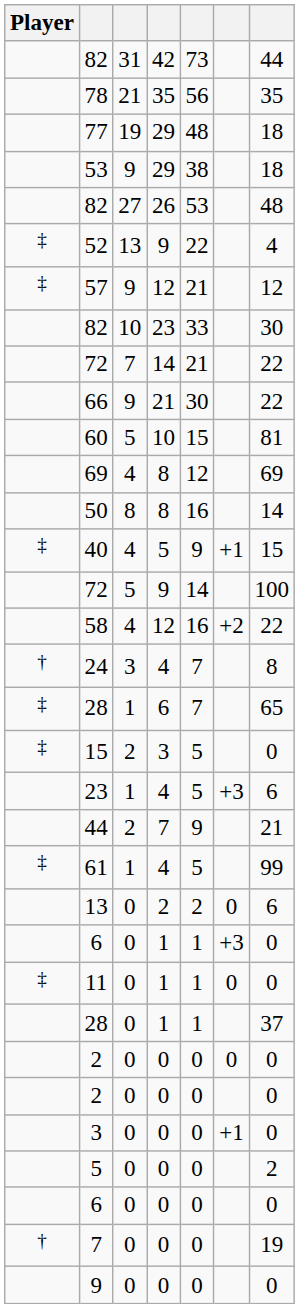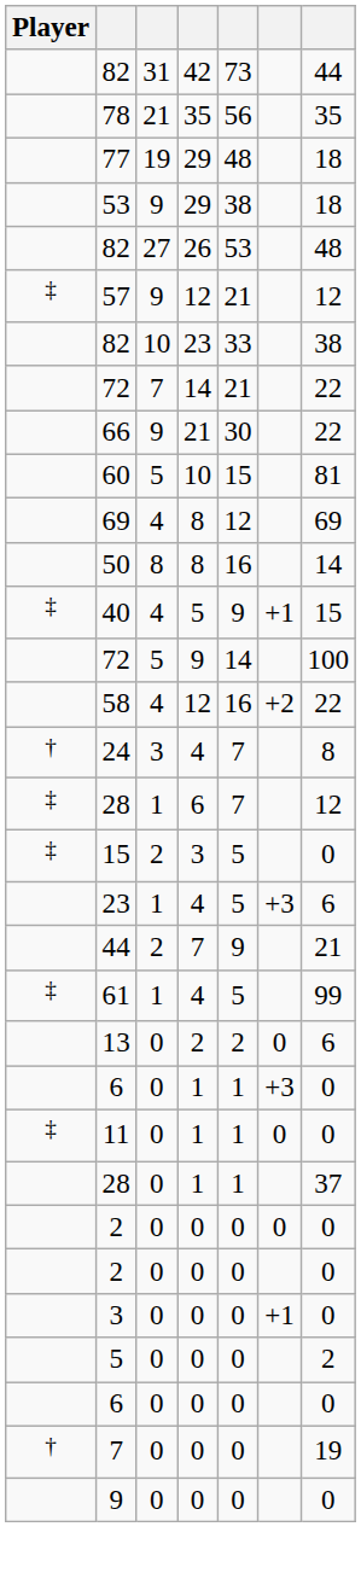 <table class="wikitable sortable" style="text-align:center;">
 <tr>
 <th>Player</th>
 <th></th>
 <th></th>
 <th></th>
 <th></th>
 <th data-sort-type="number"></th>
 <th></th>
 </tr>
 <tr>
 <td></td>
 <td>82</td>
 <td>31</td>
 <td>42</td>
 <td>73</td>
 <td></td>
 <td>44</td>
 </tr>
 <tr>
 <td></td>
 <td>78</td>
 <td>21</td>
 <td>35</td>
 <td>56</td>
 <td></td>
 <td>35</td>
 </tr>
 <tr>
 <td></td>
 <td>77</td>
 <td>19</td>
 <td>29</td>
 <td>48</td>
 <td></td>
 <td>18</td>
 </tr>
 <tr>
 <td></td>
 <td>53</td>
 <td>9</td>
 <td>29</td>
 <td>38</td>
 <td></td>
 <td>18</td>
 </tr>
 <tr>
 <td></td>
 <td>82</td>
 <td>27</td>
 <td>26</td>
 <td>53</td>
 <td></td>
 <td>48</td>
 </tr>
 <tr>
 <td><sup>‡</sup></td>
-<td>52</td>
-<td>13</td>
-<td>9</td>
-<td>22</td>
-<td></td>
-<td>4</td>
-</tr>
-<tr>
-<td><sup>‡</sup></td>
 <td>57</td>
 <td>9</td>
 <td>12</td>
 <td>21</td>
 <td></td>
 <td>12</td>
 </tr>
 <tr>
 <td></td>
 <td>82</td>
 <td>10</td>
 <td>23</td>
 <td>33</td>
 <td></td>
-<td>30</td>
+<td>38</td>
 </tr>
 <tr>
 <td></td>
 <td>72</td>
 <td>7</td>
 <td>14</td>
 <td>21</td>
 <td></td>
 <td>22</td>
 </tr>
 <tr>
 <td></td>
 <td>66</td>
 <td>9</td>
 <td>21</td>
 <td>30</td>
 <td></td>
 <td>22</td>
 </tr>
 <tr>
 <td></td>
 <td>60</td>
 <td>5</td>
 <td>10</td>
 <td>15</td>
 <td></td>
 <td>81</td>
 </tr>
 <tr>
 <td></td>
 <td>69</td>
 <td>4</td>
 <td>8</td>
 <td>12</td>
 <td></td>
 <td>69</td>
 </tr>
 <tr>
 <td></td>
 <td>50</td>
 <td>8</td>
 <td>8</td>
 <td>16</td>
 <td></td>
 <td>14</td>
 </tr>
 <tr>
 <td><sup>‡</sup></td>
 <td>40</td>
 <td>4</td>
 <td>5</td>
 <td>9</td>
 <td>+1</td>
 <td>15</td>
 </tr>
 <tr>
 <td></td>
 <td>72</td>
 <td>5</td>
 <td>9</td>
 <td>14</td>
 <td></td>
 <td>100</td>
 </tr>
 <tr>
 <td></td>
 <td>58</td>
 <td>4</td>
 <td>12</td>
 <td>16</td>
 <td>+2</td>
 <td>22</td>
 </tr>
 <tr>
 <td><sup>†</sup></td>
 <td>24</td>
 <td>3</td>
 <td>4</td>
 <td>7</td>
 <td></td>
 <td>8</td>
 </tr>
 <tr>
 <td><sup>‡</sup></td>
 <td>28</td>
 <td>1</td>
 <td>6</td>
 <td>7</td>
 <td></td>
-<td>65</td>
+<td>12</td>
 </tr>
 <tr>
 <td><sup>‡</sup></td>
 <td>15</td>
 <td>2</td>
 <td>3</td>
 <td>5</td>
 <td></td>
 <td>0</td>
 </tr>
 <tr>
 <td></td>
 <td>23</td>
 <td>1</td>
 <td>4</td>
 <td>5</td>
 <td>+3</td>
 <td>6</td>
 </tr>
 <tr>
 <td></td>
 <td>44</td>
 <td>2</td>
 <td>7</td>
 <td>9</td>
 <td></td>
 <td>21</td>
 </tr>
 <tr>
 <td><sup>‡</sup></td>
 <td>61</td>
 <td>1</td>
 <td>4</td>
 <td>5</td>
 <td></td>
 <td>99</td>
 </tr>
 <tr>
 <td></td>
 <td>13</td>
 <td>0</td>
 <td>2</td>
 <td>2</td>
 <td>0</td>
 <td>6</td>
 </tr>
 <tr>
 <td></td>
 <td>6</td>
 <td>0</td>
 <td>1</td>
 <td>1</td>
 <td>+3</td>
 <td>0</td>
 </tr>
 <tr>
 <td><sup>‡</sup></td>
 <td>11</td>
 <td>0</td>
 <td>1</td>
 <td>1</td>
 <td>0</td>
 <td>0</td>
 </tr>
 <tr>
 <td></td>
 <td>28</td>
 <td>0</td>
 <td>1</td>
 <td>1</td>
 <td></td>
 <td>37</td>
 </tr>
 <tr>
 <td></td>
 <td>2</td>
 <td>0</td>
 <td>0</td>
 <td>0</td>
 <td>0</td>
 <td>0</td>
 </tr>
 <tr>
 <td></td>
 <td>2</td>
 <td>0</td>
 <td>0</td>
 <td>0</td>
 <td></td>
 <td>0</td>
 </tr>
 <tr>
 <td></td>
 <td>3</td>
 <td>0</td>
 <td>0</td>
 <td>0</td>
 <td>+1</td>
 <td>0</td>
 </tr>
 <tr>
 <td></td>
 <td>5</td>
 <td>0</td>
 <td>0</td>
 <td>0</td>
 <td></td>
 <td>2</td>
 </tr>
 <tr>
 <td></td>
 <td>6</td>
 <td>0</td>
 <td>0</td>
 <td>0</td>
 <td></td>
 <td>0</td>
 </tr>
 <tr>
 <td><sup>†</sup></td>
 <td>7</td>
 <td>0</td>
 <td>0</td>
 <td>0</td>
 <td></td>
 <td>19</td>
 </tr>
 <tr>
 <td></td>
 <td>9</td>
 <td>0</td>
 <td>0</td>
 <td>0</td>
 <td></td>
 <td>0</td>
 </tr>
 </table>
